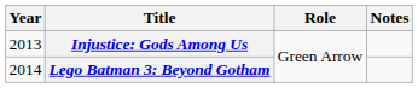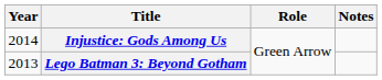 <table class="wikitable plainrowheaders sortable">
 <tr>
 <th scope="col">Year</th>
 <th scope="col">Title</th>
 <th scope="col">Role</th>
 <th class="unsortable">Notes</th>
 </tr>
 <tr>
-<td>2013</td>
+<td>2014</td>
 <th scope="row"><em><a href='#'>Injustice: Gods Among Us</a></em></th>
 <td rowspan="2">Green Arrow</td>
 <td></td>
 </tr>
 <tr>
-<td>2014</td>
+<td>2013</td>
 <th scope="row"><em><a href='#'>Lego Batman 3: Beyond Gotham</a></em></th>
 <td></td>
 </tr>
 </table>
